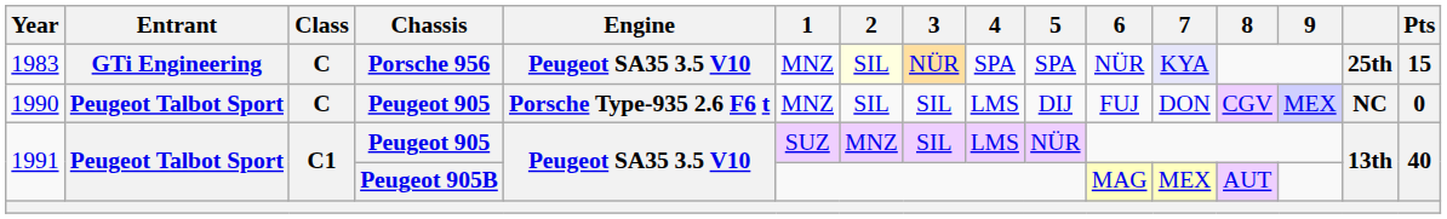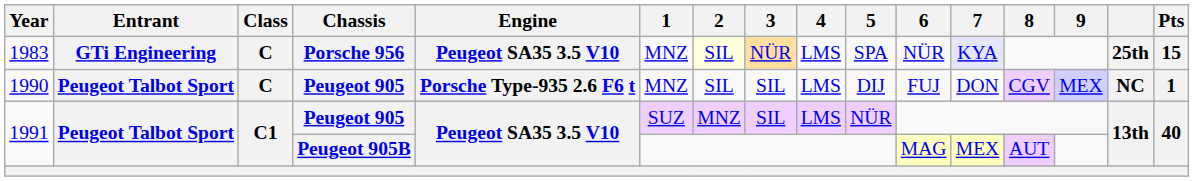 <table class="wikitable" style="text-align:center; font-size:85%">
 <tr>
 <th>Year</th>
 <th>Entrant</th>
 <th>Class</th>
 <th>Chassis</th>
 <th>Engine</th>
 <th>1</th>
 <th>2</th>
 <th>3</th>
 <th>4</th>
 <th>5</th>
 <th>6</th>
 <th>7</th>
 <th>8</th>
 <th>9</th>
 <th></th>
 <th>Pts</th>
 </tr>
 <tr>
 <td><a href='#'>1983</a></td>
 <th nowrap><a href='#'>GTi Engineering</a></th>
 <th>C</th>
 <th nowrap><a href='#'>Porsche 956</a></th>
 <th nowrap><a href='#'>Peugeot</a> SA35 3.5 <a href='#'>V10</a></th>
 <td><a href='#'>MNZ</a></td>
 <td style="background: lightyellow;"><a href='#'>SIL</a></td>
 <td style="background:#FFDF9F;"><a href='#'>NÜR</a><br></td>
-<td><a href='#'>SPA</a></td>
+<td><a href='#'>LMS</a></td>
 <td><a href='#'>SPA</a></td>
 <td><a href='#'>NÜR</a></td>
 <td style="background: lavender;"><a href='#'>KYA</a></td>
 <td colspan=2></td>
 <th>25th</th>
 <th>15</th>
 </tr>
 <tr>
 <td><a href='#'>1990</a></td>
 <th nowrap><a href='#'>Peugeot Talbot Sport</a></th>
 <th>C</th>
 <th nowrap><a href='#'>Peugeot 905</a></th>
 <th nowrap><a href='#'>Porsche</a> Type-935 2.6 <a href='#'>F6</a> <a href='#'>t</a></th>
 <td><a href='#'>MNZ</a></td>
 <td><a href='#'>SIL</a></td>
 <td><a href='#'>SIL</a></td>
 <td><a href='#'>LMS</a></td>
 <td><a href='#'>DIJ</a></td>
 <td><a href='#'>FUJ</a></td>
 <td><a href='#'>DON</a></td>
 <td style="background: #EFCFFF"><a href='#'>CGV</a><br></td>
 <td style="background:#CFCFFF;"><a href='#'>MEX</a><br></td>
 <th>NC</th>
-<th>0</th>
+<th>1</th>
 </tr>
 <tr>
 <td rowspan=2><a href='#'>1991</a></td>
 <th rowspan=2 nowrap><a href='#'>Peugeot Talbot Sport</a></th>
 <th rowspan=2>C1</th>
 <th nowrap><a href='#'>Peugeot 905</a></th>
 <th rowspan=2 nowrap><a href='#'>Peugeot</a> SA35 3.5 <a href='#'>V10</a></th>
 <td style="background: #EFCFFF"><a href='#'>SUZ</a><br></td>
 <td style="background: #EFCFFF"><a href='#'>MNZ</a><br></td>
 <td style="background: #EFCFFF"><a href='#'>SIL</a><br></td>
 <td style="background: #EFCFFF"><a href='#'>LMS</a><br></td>
 <td style="background: #EFCFFF"><a href='#'>NÜR</a><br></td>
 <td colspan=4></td>
 <th rowspan=2>13th</th>
 <th rowspan=2>40</th>
 </tr>
 <tr>
 <th nowrap><a href='#'>Peugeot 905B</a></th>
 <td colspan=5></td>
 <td style="background:#FFFFBF;"><a href='#'>MAG</a><br></td>
 <td style="background:#FFFFBF;"><a href='#'>MEX</a><br></td>
 <td style="background: #EFCFFF"><a href='#'>AUT</a><br></td>
 <td></td>
 </tr>
 <tr>
 <th colspan="16"></th>
 </tr>
 </table>
